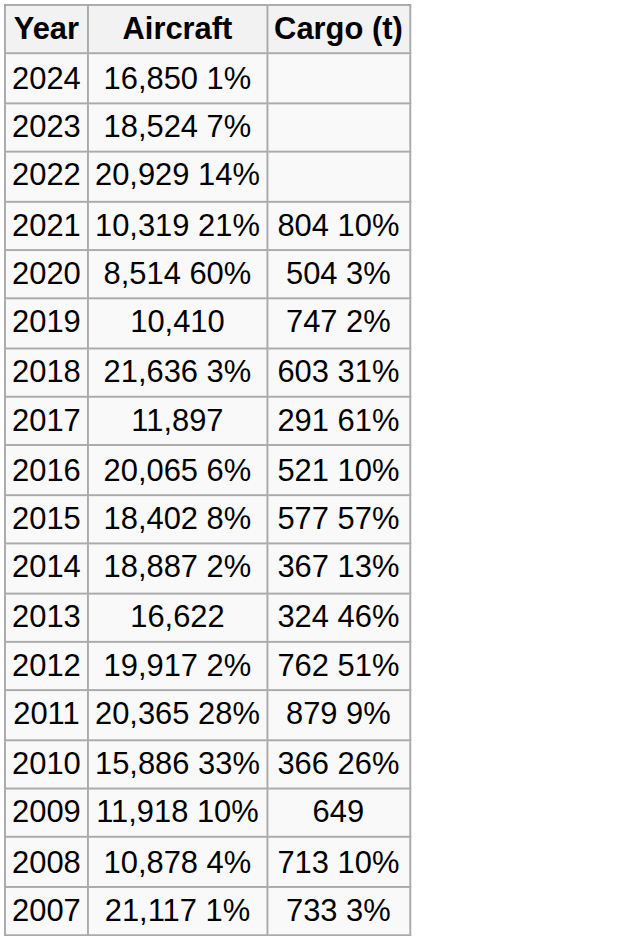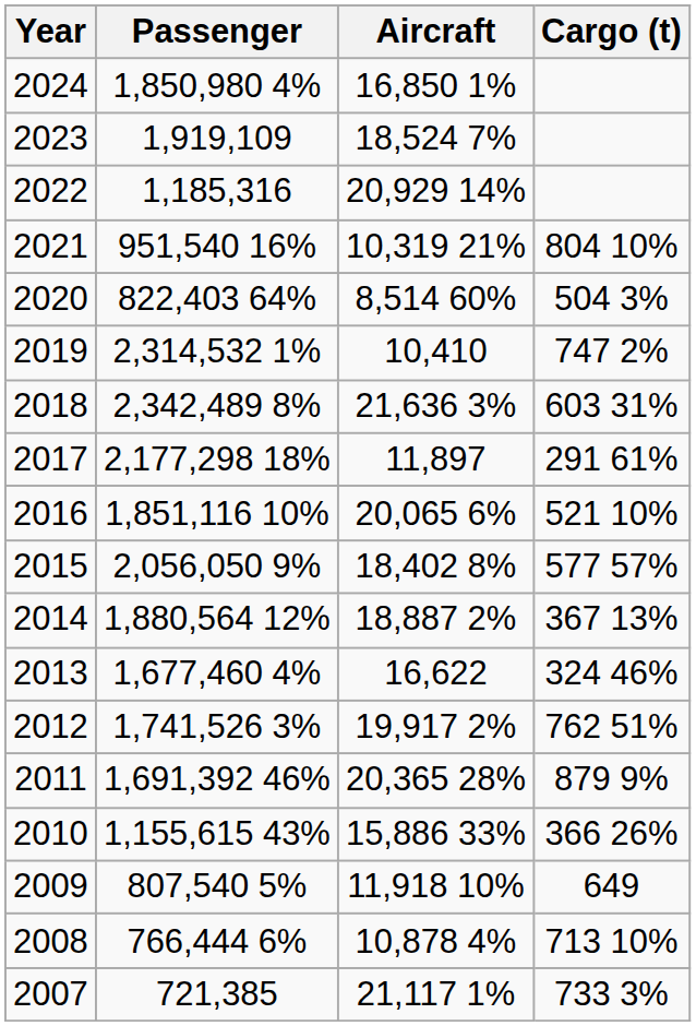 <table class="wikitable">
 <tr>
 <th>Year</th>
+<th style="text-align:center;">Passenger</th>
 <th>Aircraft</th>
 <th>Cargo (t)</th>
 </tr>
 <tr style="text-align:center;">
 <td>2024</td>
+<td style="text-align:center;">1,850,980  4%</td>
 <td>16,850  1%</td>
 <td></td>
 </tr>
 <tr style="text-align:center;">
 <td>2023</td>
+<td style="text-align:center;">1,919,109</td>
 <td>18,524  7%</td>
 <td></td>
 </tr>
 <tr style="text-align:center;">
 <td>2022</td>
+<td style="text-align:center;">1,185,316</td>
 <td>20,929  14%</td>
 <td></td>
 </tr>
 <tr style="text-align:center;">
 <td>2021</td>
+<td style="text-align:center;">951,540  16%</td>
 <td>10,319  21%</td>
 <td>804  10%</td>
 </tr>
 <tr style="text-align:center;">
 <td>2020</td>
+<td style="text-align:center;">822,403  64%</td>
 <td>8,514  60%</td>
 <td>504  3%</td>
 </tr>
 <tr style="text-align:center;">
 <td>2019</td>
+<td style="text-align:center;">2,314,532  1%</td>
 <td>10,410</td>
 <td>747  2%</td>
 </tr>
 <tr style="text-align:center;">
 <td>2018</td>
+<td style="text-align:center;">2,342,489  8%</td>
 <td>21,636  3%</td>
 <td>603  31%</td>
 </tr>
 <tr style="text-align:center;">
 <td>2017</td>
+<td style="text-align:center;">2,177,298  18%</td>
 <td>11,897</td>
 <td>291  61%</td>
 </tr>
 <tr style="text-align:center;">
 <td>2016</td>
+<td style="text-align:center;">1,851,116  10%</td>
 <td>20,065  6%</td>
 <td>521  10%</td>
 </tr>
 <tr style="text-align:center;">
 <td>2015</td>
+<td style="text-align:center;">2,056,050  9%</td>
 <td>18,402  8%</td>
 <td>577  57%</td>
 </tr>
 <tr style="text-align:center;">
 <td>2014</td>
+<td style="text-align:center;">1,880,564  12%</td>
 <td>18,887  2%</td>
 <td>367  13%</td>
 </tr>
 <tr style="text-align:center;">
 <td>2013</td>
+<td style="text-align:center;">1,677,460  4%</td>
 <td>16,622</td>
 <td>324  46%</td>
 </tr>
 <tr style="text-align:center;">
 <td>2012</td>
+<td style="text-align:center;">1,741,526  3%</td>
 <td>19,917  2%</td>
 <td>762  51%</td>
 </tr>
 <tr style="text-align:center;">
 <td>2011</td>
+<td style="text-align:center;">1,691,392  46%</td>
 <td>20,365  28%</td>
 <td>879  9%</td>
 </tr>
 <tr style="text-align:center;">
 <td>2010</td>
+<td style="text-align:center;">1,155,615  43%</td>
 <td>15,886  33%</td>
 <td>366  26%</td>
 </tr>
 <tr style="text-align:center;">
 <td>2009</td>
+<td style="text-align:center;">807,540  5%</td>
 <td>11,918  10%</td>
 <td>649</td>
 </tr>
 <tr style="text-align:center;">
 <td>2008</td>
+<td style="text-align:center;">766,444  6%</td>
 <td>10,878  4%</td>
 <td>713  10%</td>
 </tr>
 <tr style="text-align:center;">
 <td>2007</td>
+<td style="text-align:center;">721,385</td>
 <td>21,117  1%</td>
 <td>733  3%</td>
 </tr>
 </table>
